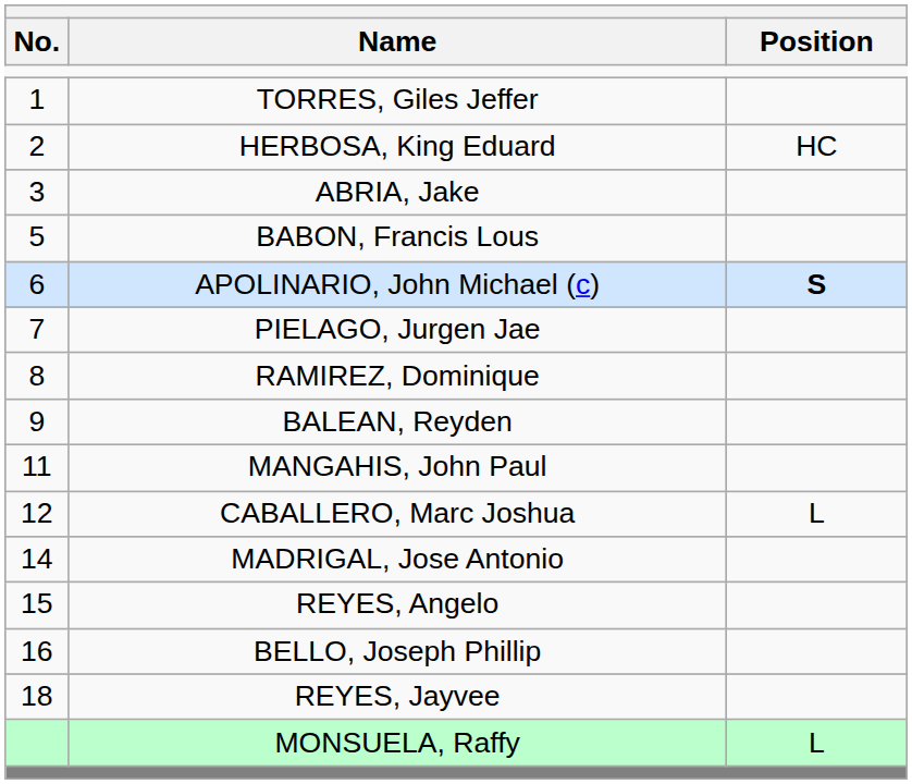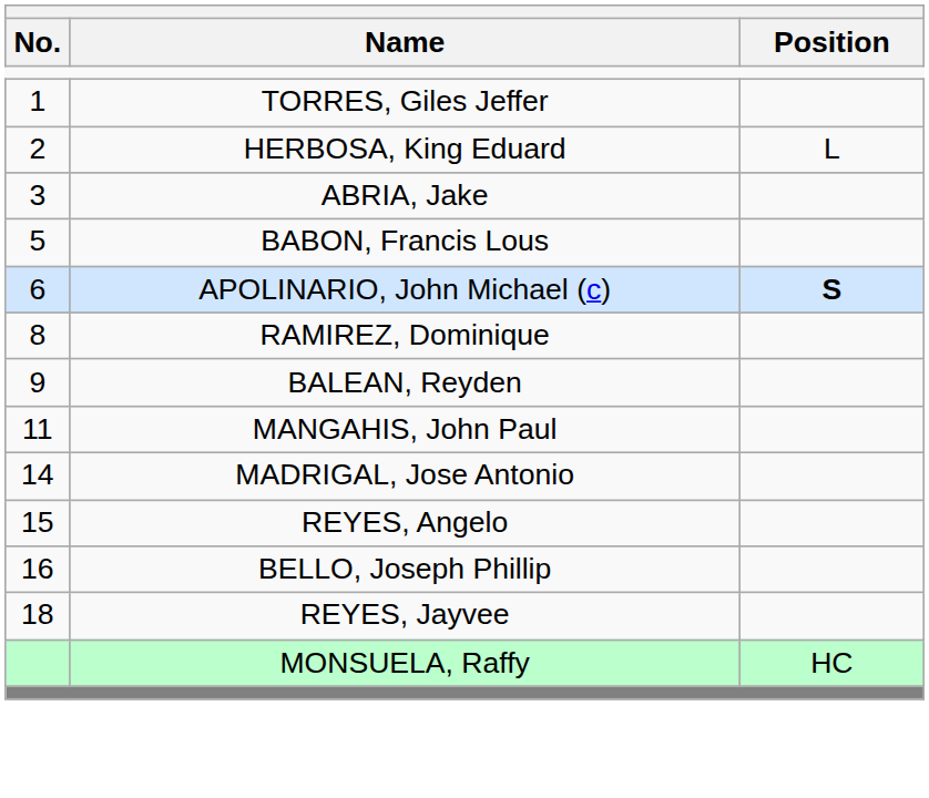 <table class='wikitable mw-collapsible mw-collapsed' style="text-align: center; width: 500px; border: none">
 <tr>
 <th style='text-align: left;' colspan=3></th>
 </tr>
 <tr>
 <th style='width: 7%;'>No.</th>
 <th>Name</th>
 <th style='width: 20%;'>Position</th>
 </tr>
 <tr>
 <td style='border: none;'></td>
 </tr>
 <tr>
 <td>1</td>
 <td>TORRES, Giles Jeffer</td>
 <td></td>
 </tr>
 <tr>
 <td>2</td>
 <td>HERBOSA, King Eduard</td>
-<td>HC</td>
+<td>L</td>
 </tr>
 <tr>
 <td>3</td>
 <td>ABRIA, Jake</td>
 <td></td>
 </tr>
 <tr>
 <td>5</td>
 <td>BABON, Francis Lous</td>
 <td></td>
 </tr>
 <tr style="background:#D0E6FF">
 <td>6</td>
 <td>APOLINARIO, John Michael (<a href='#'>c</a>)</td>
 <td><strong>S</strong></td>
 </tr>
 <tr>
-<td>7</td>
-<td>PIELAGO, Jurgen Jae</td>
-<td></td>
-</tr>
-<tr>
 <td>8</td>
 <td>RAMIREZ, Dominique</td>
 <td></td>
 </tr>
 <tr>
 <td>9</td>
 <td>BALEAN, Reyden</td>
 <td></td>
 </tr>
 <tr>
 <td>11</td>
 <td>MANGAHIS, John Paul</td>
 <td></td>
-</tr>
-<tr>
-<td>12</td>
-<td>CABALLERO, Marc Joshua</td>
-<td>L</td>
 </tr>
 <tr>
 <td>14</td>
 <td>MADRIGAL, Jose Antonio</td>
 <td></td>
 </tr>
 <tr>
 <td>15</td>
 <td>REYES, Angelo</td>
 <td></td>
 </tr>
 <tr>
 <td>16</td>
 <td>BELLO, Joseph Phillip</td>
 <td></td>
 </tr>
 <tr>
 <td>18</td>
 <td>REYES, Jayvee</td>
 <td></td>
 </tr>
 <tr style="background:#BBFFCC">
 <td></td>
 <td>MONSUELA, Raffy</td>
-<td>L</td>
+<td>HC</td>
 </tr>
 <tr>
 <th style='background: grey;' colspan=3></th>
 </tr>
 </table>
